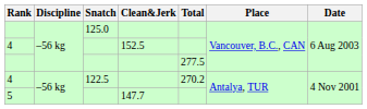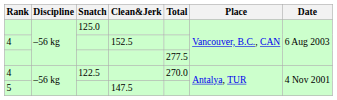 <table class="wikitable">
 <tr>
 <th>Rank</th>
 <th>Discipline</th>
 <th>Snatch</th>
 <th>Clean&Jerk</th>
 <th>Total</th>
 <th>Place</th>
 <th>Date</th>
 </tr>
 <tr bgcolor=#CCFFCC>
 <td></td>
 <td rowspan=3>–56 kg</td>
 <td>125.0</td>
 <td></td>
 <td></td>
 <td rowspan=3><a href='#'>Vancouver, B.C.</a>, <a href='#'>CAN</a></td>
 <td rowspan=3>6 Aug 2003</td>
 </tr>
 <tr bgcolor=#CCFFCC>
 <td>4</td>
 <td></td>
 <td>152.5</td>
 <td></td>
 </tr>
 <tr bgcolor=#CCFFCC>
 <td></td>
 <td></td>
 <td></td>
 <td>277.5</td>
 </tr>
 <tr bgcolor=#CCFFCC>
 <td>4</td>
 <td rowspan=2>–56 kg</td>
 <td>122.5</td>
 <td></td>
-<td>270.2</td>
+<td>270.0</td>
 <td rowspan=2><a href='#'>Antalya</a>, <a href='#'>TUR</a></td>
 <td rowspan=2>4 Nov 2001</td>
 </tr>
 <tr bgcolor=#CCFFCC>
 <td>5</td>
 <td></td>
-<td>147.7</td>
+<td>147.5</td>
 <td></td>
 </tr>
 </table>
